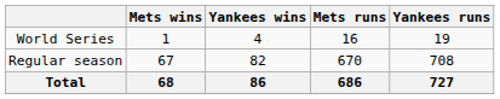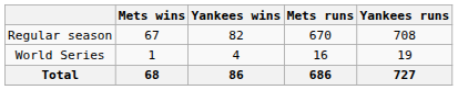 <table class="wikitable" style="text-align: center;">
 <tr>
 <th></th>
 <th>Mets wins</th>
 <th>Yankees wins</th>
 <th>Mets runs</th>
 <th>Yankees runs</th>
 </tr>
 <tr>
+<td>Regular season</td>
+<td>67</td>
+<td>82</td>
+<td>670</td>
+<td>708</td>
+</tr>
+<tr>
 <td>World Series</td>
 <td>1</td>
 <td>4</td>
 <td>16</td>
 <td>19</td>
-</tr>
-<tr>
-<td>Regular season</td>
-<td>67</td>
-<td>82</td>
-<td>670</td>
-<td>708</td>
 </tr>
 <tr>
 <th>Total</th>
 <th>68</th>
 <th>86</th>
 <th>686</th>
 <th>727</th>
 </tr>
 <tr>
 </tr>
 </table>
